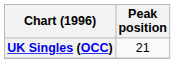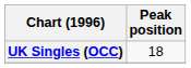 <table class="wikitable sortable plainrowheaders" style="text-align:center">
 <tr>
 <th scope="col">Chart (1996)</th>
 <th scope="col">Peak<br>position</th>
 </tr>
 <tr>
 <th scope="row"><a href='#'>UK Singles</a> (<a href='#'>OCC</a>)</th>
-<td>21</td>
+<td>18</td>
 </tr>
 <tr>
 </tr>
 </table>
